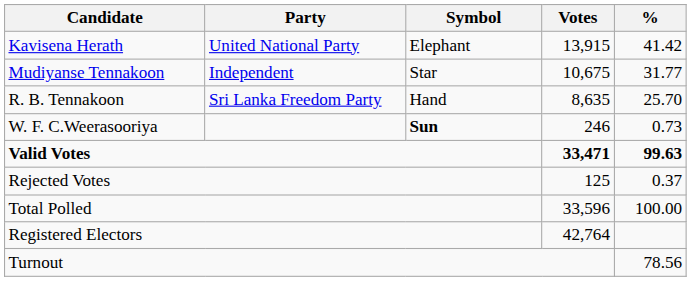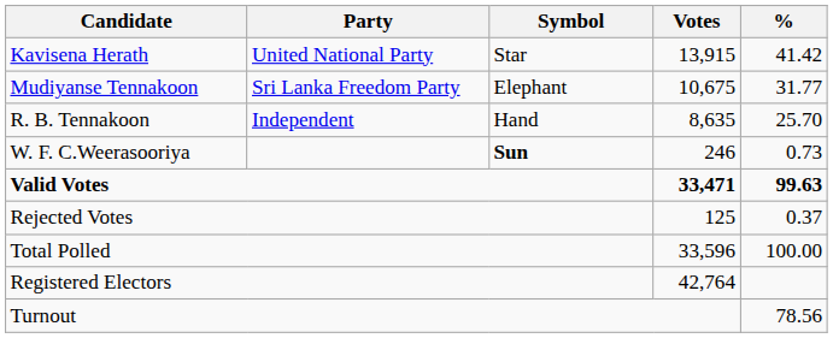 <table class="wikitable" border="1" style="text-align:right;">
 <tr>
 <th align=left width="180">Candidate</th>
 <th align=left width="180">Party</th>
 <th align=left width="120">Symbol</th>
 <th align=left width="60">Votes</th>
 <th align=left width="60">%</th>
 </tr>
 <tr>
 <td align=left><a href='#'>Kavisena Herath</a></td>
 <td align=left><a href='#'>United National Party</a></td>
-<td align=left>Elephant</td>
+<td align=left>Star</td>
 <td>13,915</td>
 <td>41.42</td>
 </tr>
 <tr>
 <td align=left><a href='#'>Mudiyanse Tennakoon</a></td>
-<td align=left><a href='#'>Independent</a></td>
-<td align=left>Star</td>
+<td align=left><a href='#'>Sri Lanka Freedom Party</a></td>
+<td align=left>Elephant</td>
 <td>10,675</td>
 <td>31.77</td>
 </tr>
 <tr>
 <td align=left>R. B. Tennakoon</td>
-<td align=left><a href='#'>Sri Lanka Freedom Party</a></td>
+<td align=left><a href='#'>Independent</a></td>
 <td align=left>Hand</td>
 <td>8,635</td>
 <td>25.70</td>
 </tr>
 <tr>
 <td align=left>W. F. C.Weerasooriya</td>
 <td></td>
 <td align=left><strong>Sun</strong></td>
 <td>246</td>
 <td>0.73</td>
 </tr>
 <tr>
 <td align=left colspan=3><strong>Valid Votes</strong></td>
 <td><strong>33,471</strong></td>
 <td><strong>99.63</strong></td>
 </tr>
 <tr>
 <td align=left colspan=3>Rejected Votes</td>
 <td>125</td>
 <td>0.37</td>
 </tr>
 <tr>
 <td align=left colspan=3>Total Polled</td>
 <td>33,596</td>
 <td>100.00</td>
 </tr>
 <tr>
 <td align=left colspan=3>Registered Electors</td>
 <td>42,764</td>
 <td></td>
 </tr>
 <tr>
 <td align=left colspan=4>Turnout</td>
 <td>78.56</td>
 </tr>
 </table>
